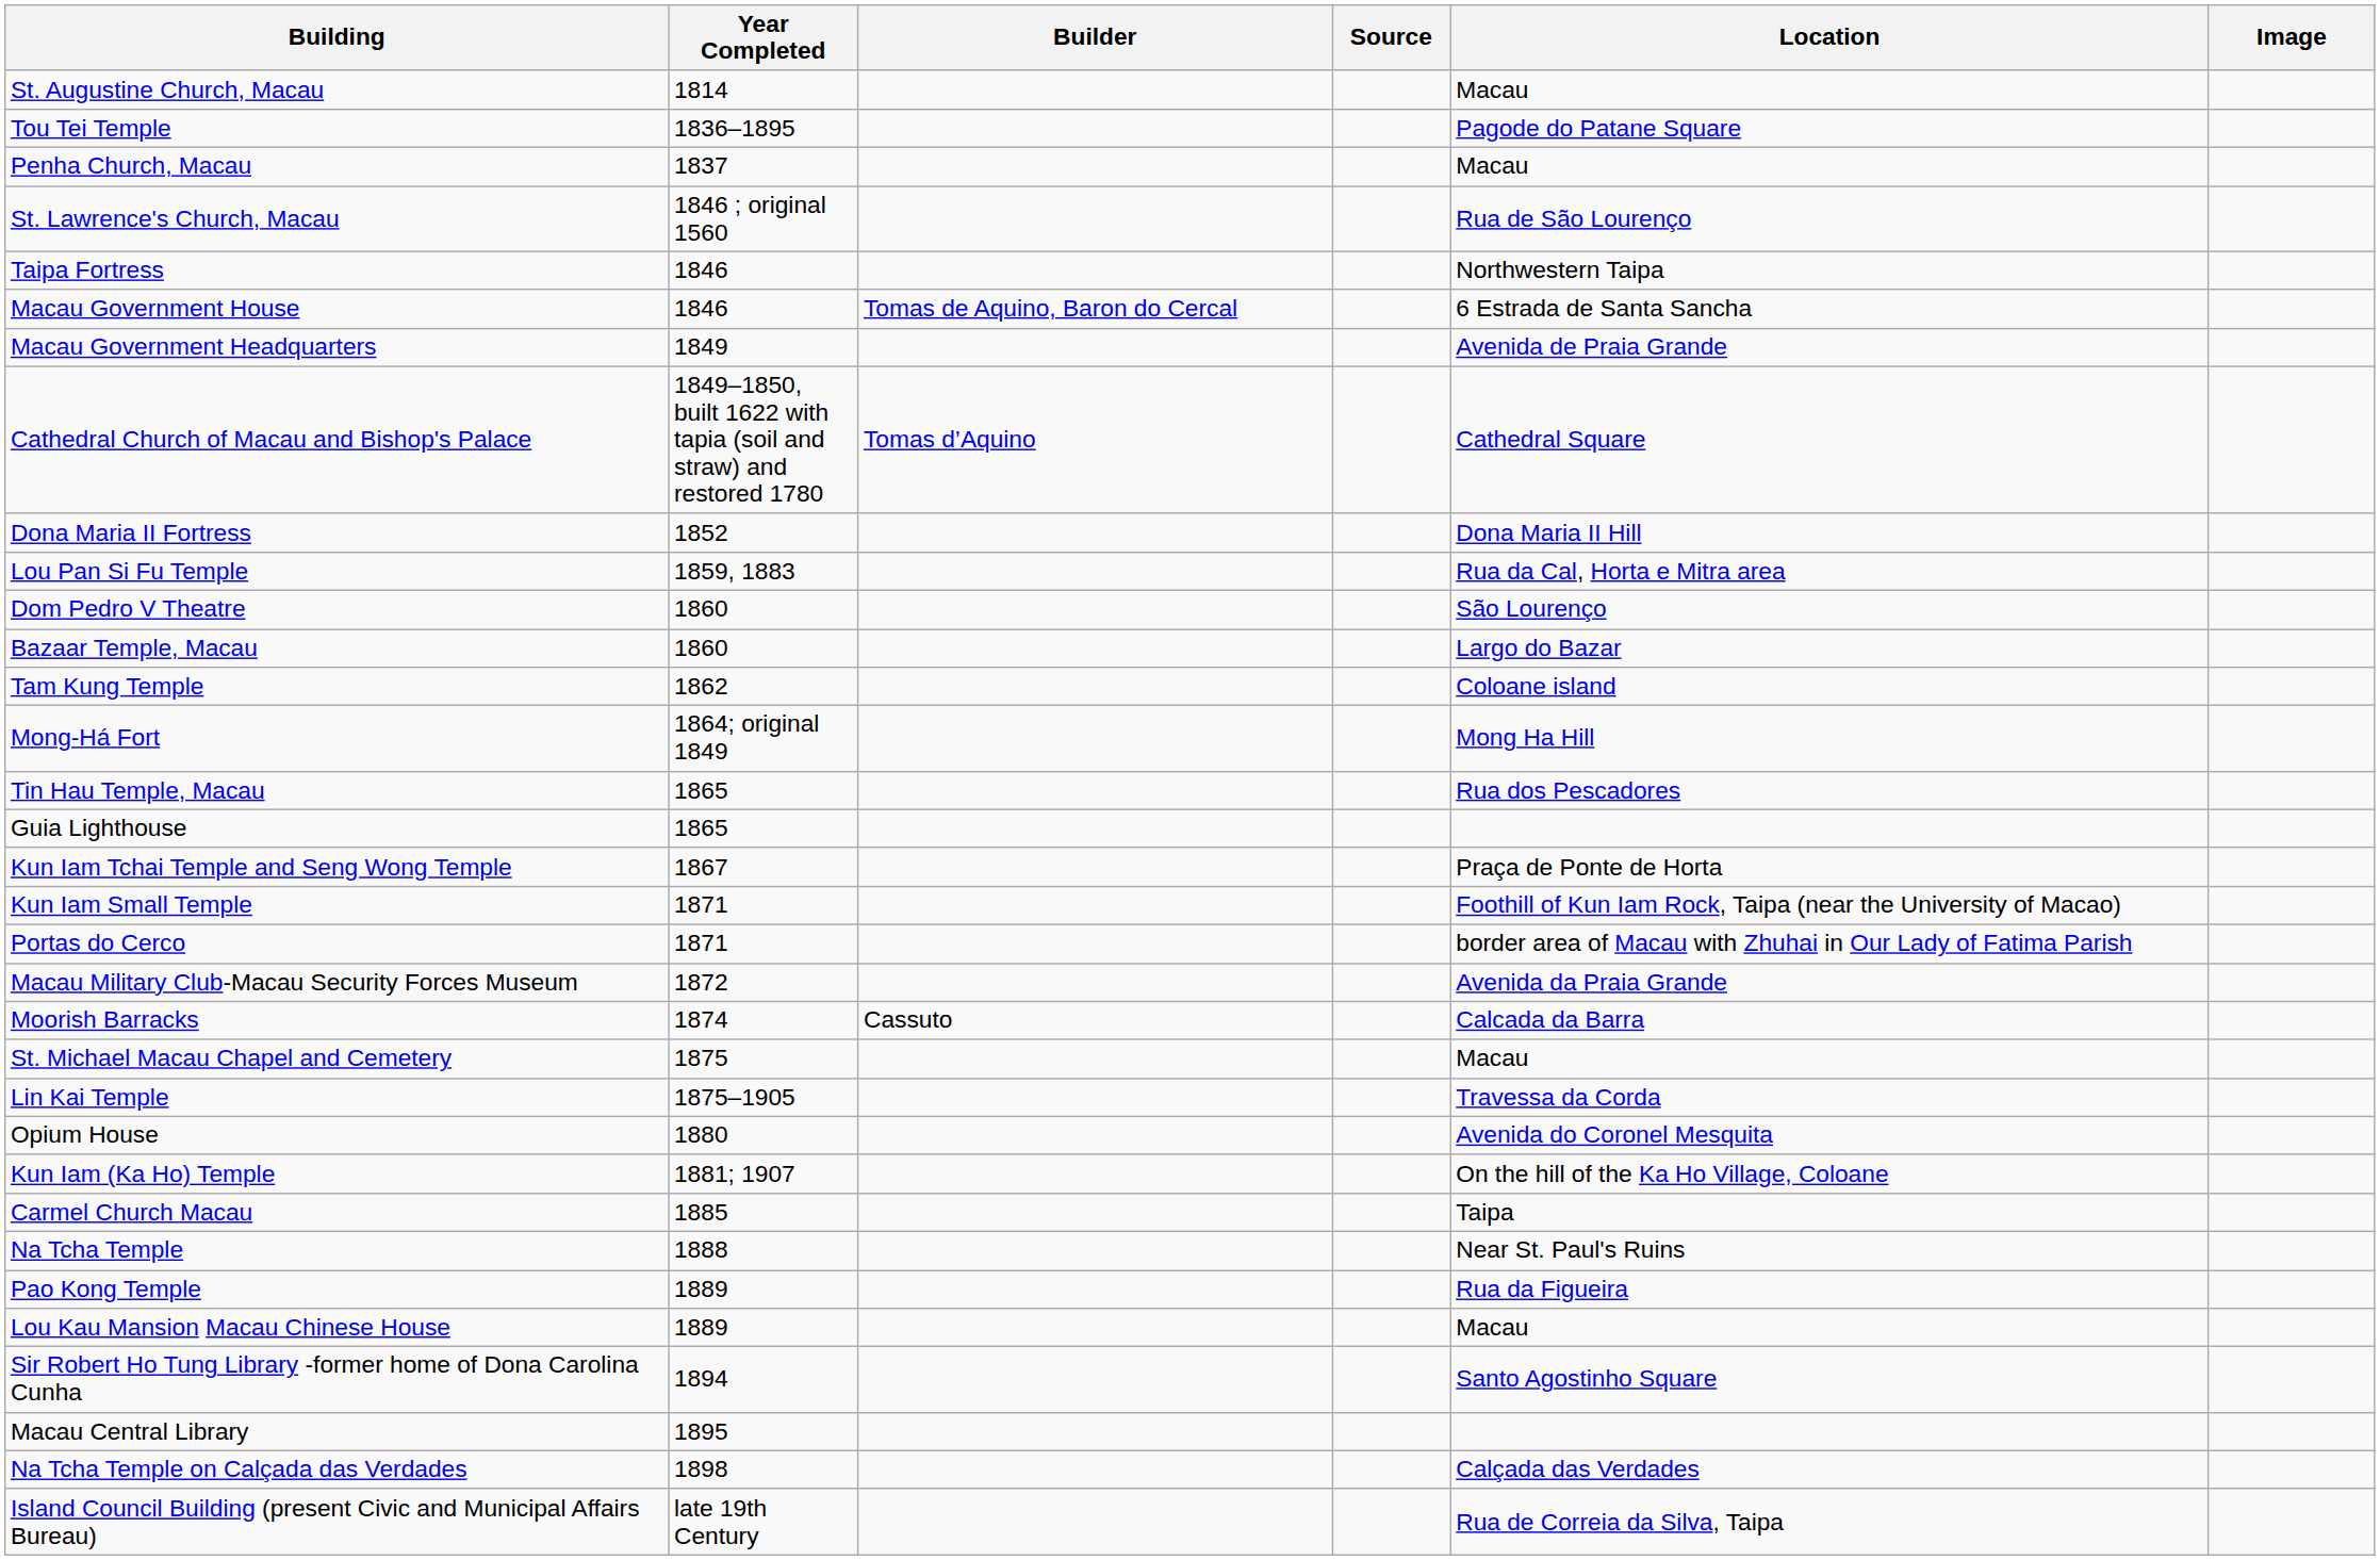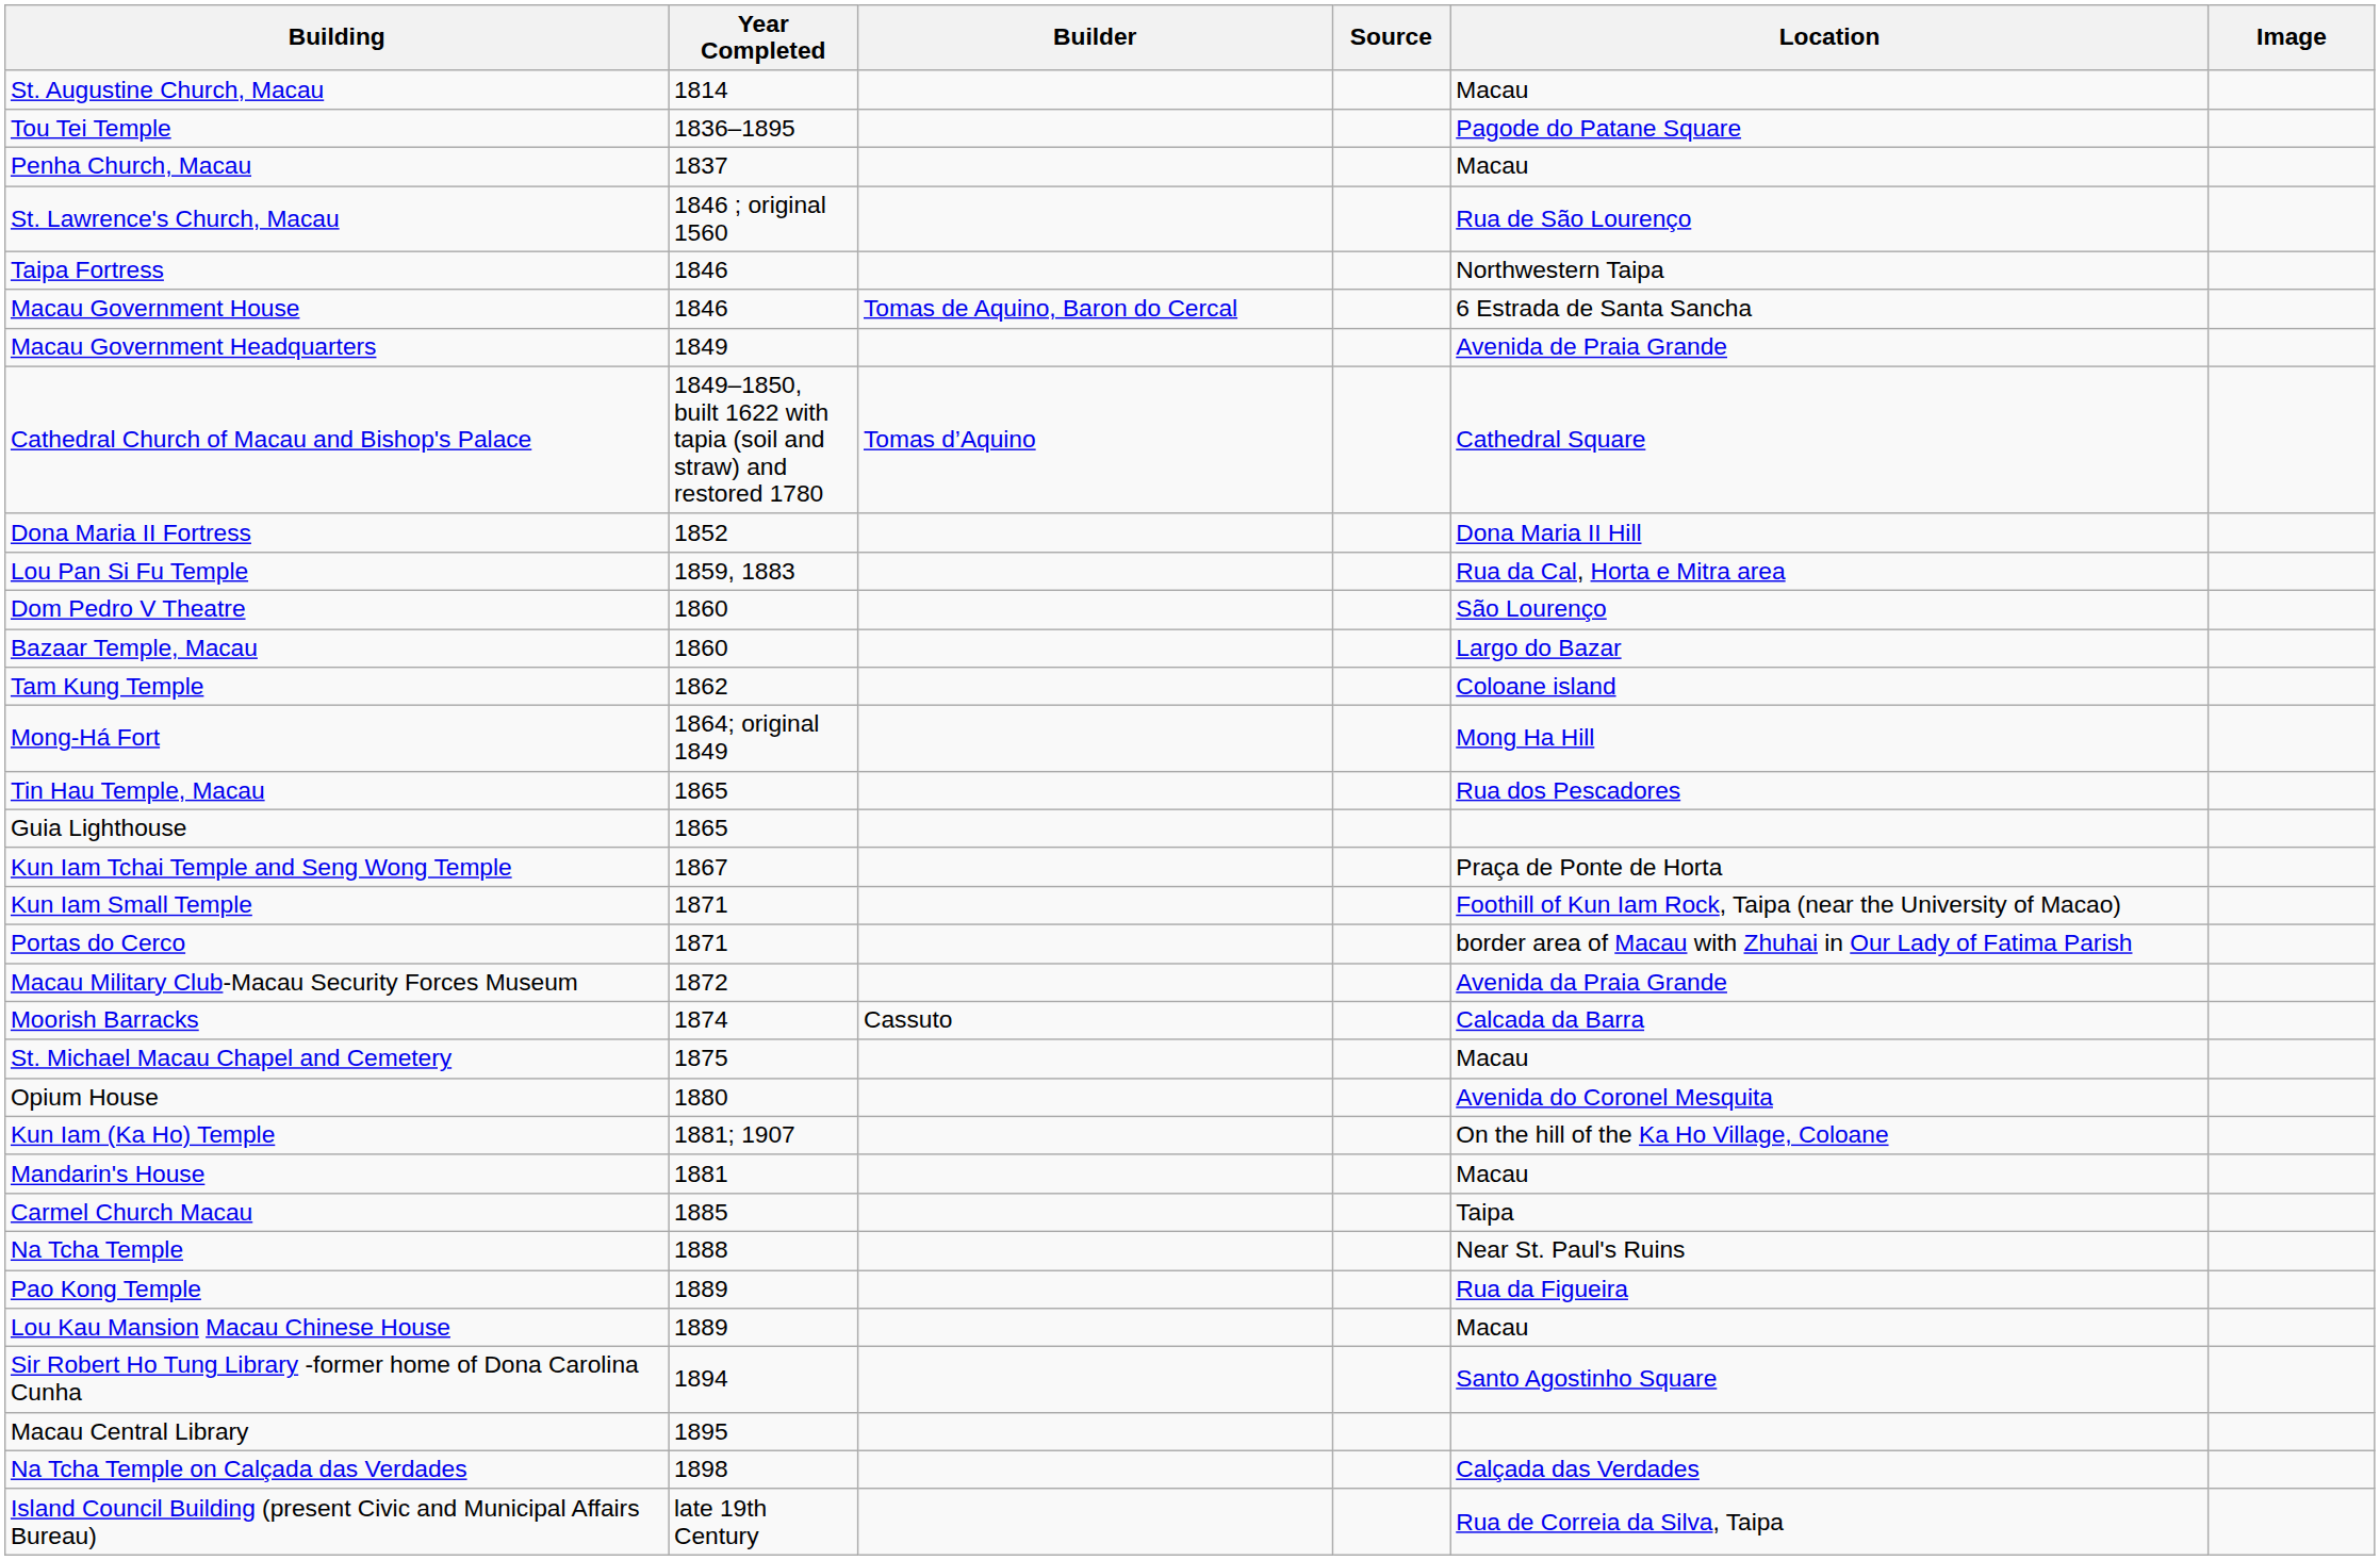 <table class="wikitable">
 <tr>
 <th width=28%>Building</th>
 <th width=8%>Year Completed</th>
 <th width=20%>Builder</th>
 <th width=5%>Source</th>
 <th width=32%>Location</th>
 <th width=7%>Image</th>
 </tr>
 <tr>
 <td><a href='#'>St. Augustine Church, Macau</a></td>
 <td>1814</td>
 <td></td>
 <td></td>
 <td>Macau</td>
 <td></td>
 </tr>
 <tr>
 <td><a href='#'>Tou Tei Temple</a></td>
 <td>1836–1895</td>
 <td></td>
 <td></td>
 <td><a href='#'>Pagode do Patane Square</a></td>
 <td></td>
 </tr>
 <tr>
 <td><a href='#'>Penha Church, Macau</a></td>
 <td>1837</td>
 <td></td>
 <td></td>
 <td>Macau</td>
 <td></td>
 </tr>
 <tr>
 <td><a href='#'>St. Lawrence's Church, Macau</a></td>
 <td>1846 ; original 1560</td>
 <td></td>
 <td></td>
 <td><a href='#'>Rua de São Lourenço</a></td>
 <td></td>
 </tr>
 <tr>
 <td><a href='#'>Taipa Fortress</a></td>
 <td>1846</td>
 <td></td>
 <td></td>
 <td>Northwestern Taipa</td>
 <td></td>
 </tr>
 <tr>
 <td><a href='#'>Macau Government House</a></td>
 <td>1846</td>
 <td><a href='#'>Tomas de Aquino, Baron do Cercal</a></td>
 <td></td>
 <td>6 Estrada de Santa Sancha</td>
 <td></td>
 </tr>
 <tr>
 <td><a href='#'>Macau Government Headquarters</a></td>
 <td>1849</td>
 <td></td>
 <td></td>
 <td><a href='#'>Avenida de Praia Grande</a></td>
 <td></td>
 </tr>
 <tr>
 <td><a href='#'>Cathedral Church of Macau and Bishop's Palace</a></td>
 <td>1849–1850, built 1622 with tapia (soil and straw) and restored 1780</td>
 <td><a href='#'>Tomas d’Aquino</a></td>
 <td></td>
 <td><a href='#'>Cathedral Square</a></td>
 <td></td>
 </tr>
 <tr>
 <td><a href='#'>Dona Maria II Fortress</a></td>
 <td>1852</td>
 <td></td>
 <td></td>
 <td><a href='#'>Dona Maria II Hill</a></td>
 <td></td>
 </tr>
 <tr>
 <td><a href='#'>Lou Pan Si Fu Temple</a></td>
 <td>1859, 1883</td>
 <td></td>
 <td></td>
 <td><a href='#'>Rua da Cal</a>, <a href='#'>Horta e Mitra area</a></td>
 <td></td>
 </tr>
 <tr>
 <td><a href='#'>Dom Pedro V Theatre</a></td>
 <td>1860</td>
 <td></td>
 <td></td>
 <td><a href='#'>São Lourenço</a></td>
 <td></td>
 </tr>
 <tr>
 <td><a href='#'>Bazaar Temple, Macau</a></td>
 <td>1860</td>
 <td></td>
 <td></td>
 <td><a href='#'>Largo do Bazar</a></td>
 <td></td>
 </tr>
 <tr>
 <td><a href='#'>Tam Kung Temple</a></td>
 <td>1862</td>
 <td></td>
 <td></td>
 <td><a href='#'>Coloane island</a></td>
 <td></td>
 </tr>
 <tr>
 <td><a href='#'>Mong-Há Fort</a></td>
 <td>1864; original 1849</td>
 <td></td>
 <td></td>
 <td><a href='#'>Mong Ha Hill</a></td>
 <td></td>
 </tr>
 <tr>
 <td><a href='#'>Tin Hau Temple, Macau</a></td>
 <td>1865</td>
 <td></td>
 <td></td>
 <td><a href='#'>Rua dos Pescadores</a></td>
 <td></td>
 </tr>
 <tr>
 <td>Guia Lighthouse</td>
 <td>1865</td>
 <td></td>
 <td></td>
 <td></td>
 <td></td>
 </tr>
 <tr>
 <td><a href='#'>Kun Iam Tchai Temple and Seng Wong Temple</a></td>
 <td>1867</td>
 <td></td>
 <td></td>
 <td>Praça de Ponte de Horta</td>
 <td></td>
 </tr>
 <tr>
 <td><a href='#'>Kun Iam Small Temple</a></td>
 <td>1871</td>
 <td></td>
 <td></td>
 <td><a href='#'>Foothill of Kun Iam Rock</a>, Taipa (near the University of Macao)</td>
 <td></td>
 </tr>
 <tr>
 <td><a href='#'>Portas do Cerco</a></td>
 <td>1871</td>
 <td></td>
 <td></td>
 <td>border area of <a href='#'>Macau</a> with <a href='#'>Zhuhai</a> in <a href='#'>Our Lady of Fatima Parish</a></td>
 <td></td>
 </tr>
 <tr>
 <td><a href='#'>Macau Military Club</a>-Macau Security Forces Museum</td>
 <td>1872</td>
 <td></td>
 <td></td>
 <td><a href='#'>Avenida da Praia Grande</a></td>
 <td></td>
 </tr>
 <tr>
 <td><a href='#'>Moorish Barracks</a></td>
 <td>1874</td>
 <td>Cassuto</td>
 <td></td>
 <td><a href='#'>Calcada da Barra</a></td>
 <td></td>
 </tr>
 <tr>
 <td><a href='#'>St. Michael Macau Chapel and Cemetery</a></td>
 <td>1875</td>
 <td></td>
 <td></td>
 <td>Macau</td>
 <td></td>
 </tr>
 <tr>
-<td><a href='#'>Lin Kai Temple</a></td>
-<td>1875–1905</td>
-<td></td>
-<td></td>
-<td><a href='#'>Travessa da Corda</a></td>
-<td></td>
-</tr>
-<tr>
 <td>Opium House</td>
 <td>1880</td>
 <td></td>
 <td></td>
 <td><a href='#'>Avenida do Coronel Mesquita</a></td>
 <td></td>
 </tr>
 <tr>
 <td><a href='#'>Kun Iam (Ka Ho) Temple</a></td>
 <td>1881; 1907</td>
 <td></td>
 <td></td>
 <td>On the hill of the <a href='#'>Ka Ho Village, Coloane</a></td>
+</tr>
+<tr>
+<td><a href='#'>Mandarin's House</a></td>
+<td>1881</td>
+<td></td>
+<td></td>
+<td>Macau</td>
+<td></td>
 </tr>
 <tr>
 <td><a href='#'>Carmel Church Macau</a></td>
 <td>1885</td>
 <td></td>
 <td></td>
 <td>Taipa</td>
 <td></td>
 </tr>
 <tr>
 <td><a href='#'>Na Tcha Temple</a></td>
 <td>1888</td>
 <td></td>
 <td></td>
 <td>Near St. Paul's Ruins</td>
 <td></td>
 </tr>
 <tr>
 <td><a href='#'>Pao Kong Temple</a></td>
 <td>1889</td>
 <td></td>
 <td></td>
 <td><a href='#'>Rua da Figueira</a></td>
 <td></td>
 </tr>
 <tr>
 <td><a href='#'>Lou Kau Mansion</a> <a href='#'>Macau Chinese House</a></td>
 <td>1889</td>
 <td></td>
 <td></td>
 <td>Macau</td>
 <td></td>
 </tr>
 <tr>
 <td><a href='#'>Sir Robert Ho Tung Library</a> -former home of Dona Carolina Cunha</td>
 <td>1894</td>
 <td></td>
 <td></td>
 <td><a href='#'>Santo Agostinho Square</a></td>
 <td></td>
 </tr>
 <tr>
 <td>Macau Central Library</td>
 <td>1895</td>
 <td></td>
 <td></td>
 <td></td>
 <td></td>
 </tr>
 <tr>
 <td><a href='#'>Na Tcha Temple on Calçada das Verdades</a></td>
 <td>1898</td>
 <td></td>
 <td></td>
 <td><a href='#'>Calçada das Verdades</a></td>
 <td></td>
 </tr>
 <tr>
 <td><a href='#'>Island Council Building</a> (present Civic and Municipal Affairs Bureau)</td>
 <td>late 19th Century</td>
 <td></td>
 <td></td>
 <td><a href='#'>Rua de Correia da Silva</a>, Taipa</td>
 <td></td>
 </tr>
 </table>
